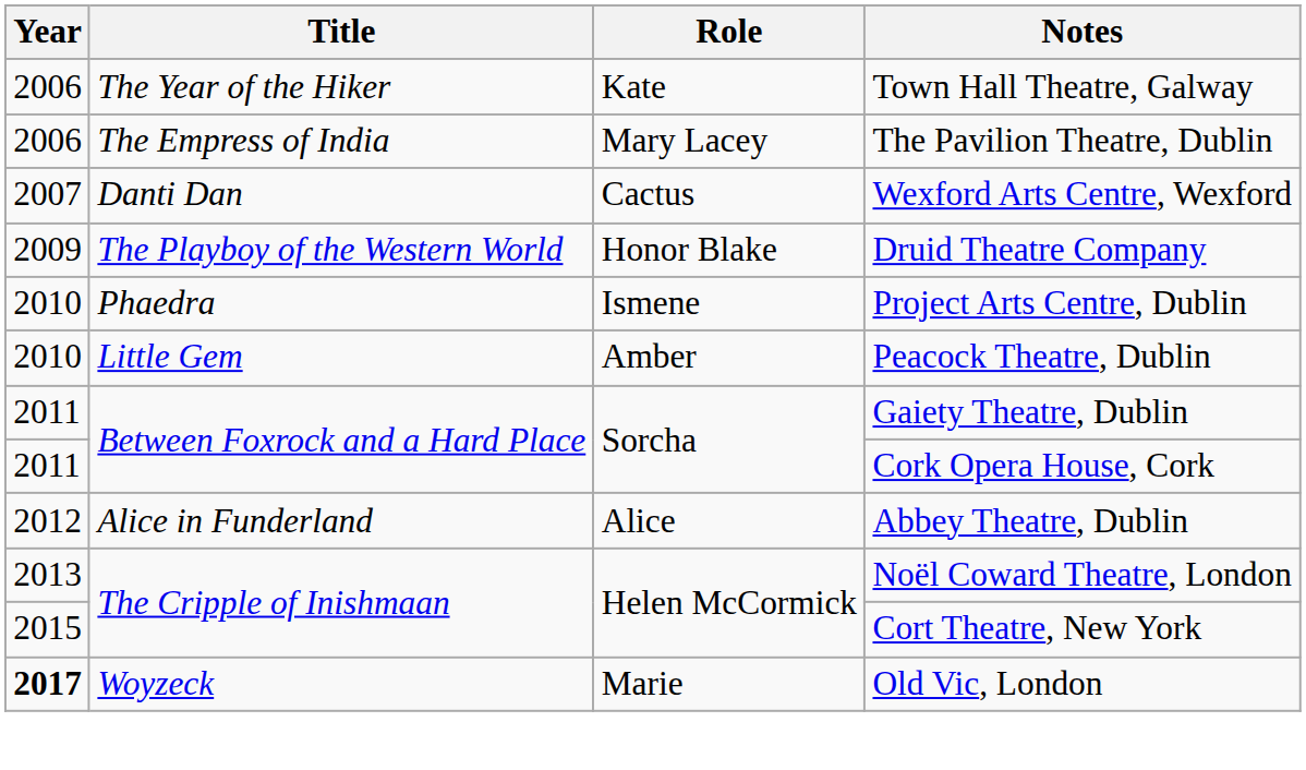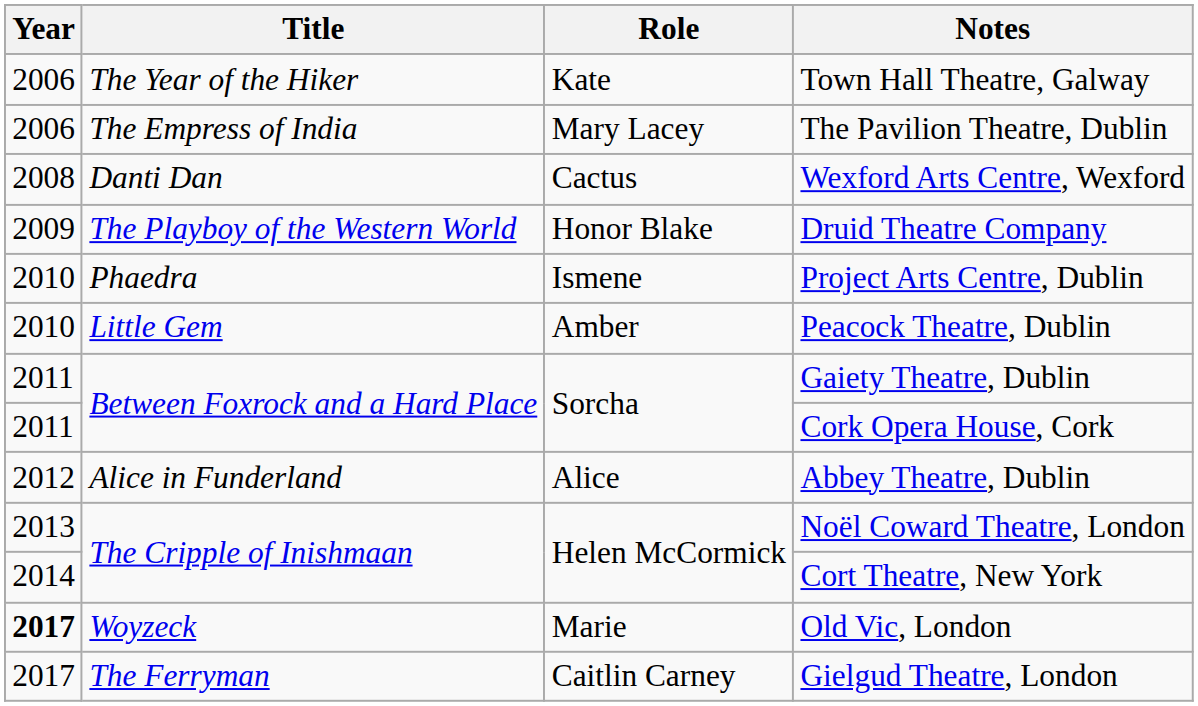 <table class="wikitable sortable">
 <tr>
 <th>Year</th>
 <th>Title</th>
 <th>Role</th>
 <th>Notes</th>
 </tr>
 <tr>
 <td>2006</td>
 <td><em>The Year of the Hiker</em></td>
 <td>Kate</td>
 <td>Town Hall Theatre, Galway</td>
 </tr>
 <tr>
 <td>2006</td>
 <td><em>The Empress of India</em></td>
 <td>Mary Lacey</td>
 <td>The Pavilion Theatre, Dublin</td>
 </tr>
 <tr>
-<td>2007</td>
+<td>2008</td>
 <td><em>Danti Dan</em></td>
 <td>Cactus</td>
 <td><a href='#'>Wexford Arts Centre</a>, Wexford</td>
 </tr>
 <tr>
 <td>2009</td>
 <td><em><a href='#'>The Playboy of the Western World</a></em></td>
 <td>Honor Blake</td>
 <td><a href='#'>Druid Theatre Company</a></td>
 </tr>
 <tr>
 <td>2010</td>
 <td><em>Phaedra</em></td>
 <td>Ismene</td>
 <td><a href='#'>Project Arts Centre</a>, Dublin</td>
 </tr>
 <tr>
 <td>2010</td>
 <td><em><a href='#'>Little Gem</a></em></td>
 <td>Amber</td>
 <td><a href='#'>Peacock Theatre</a>, Dublin</td>
 </tr>
 <tr>
 <td>2011</td>
 <td rowspan="2"><em><a href='#'>Between Foxrock and a Hard Place</a></em></td>
 <td rowspan="2">Sorcha</td>
 <td><a href='#'>Gaiety Theatre</a>, Dublin</td>
 </tr>
 <tr>
 <td>2011</td>
 <td><a href='#'>Cork Opera House</a>, Cork</td>
 </tr>
 <tr>
 <td>2012</td>
 <td><em>Alice in Funderland</em></td>
 <td>Alice</td>
 <td><a href='#'>Abbey Theatre</a>, Dublin</td>
 </tr>
 <tr>
 <td>2013</td>
 <td rowspan="2"><em><a href='#'>The Cripple of Inishmaan</a></em></td>
 <td rowspan="2">Helen McCormick</td>
 <td><a href='#'>Noël Coward Theatre</a>, London</td>
 </tr>
 <tr>
-<td>2015</td>
+<td>2014</td>
 <td><a href='#'>Cort Theatre</a>, New York</td>
 </tr>
 <tr>
 <td><strong>2017</strong></td>
 <td><em><a href='#'>Woyzeck</a></em></td>
 <td>Marie</td>
 <td><a href='#'>Old Vic</a>, London</td>
 </tr>
+<tr>
+<td>2017</td>
+<td><em><a href='#'>The Ferryman</a></em></td>
+<td>Caitlin Carney</td>
+<td><a href='#'>Gielgud Theatre</a>, London</td>
+</tr>
 </table>
